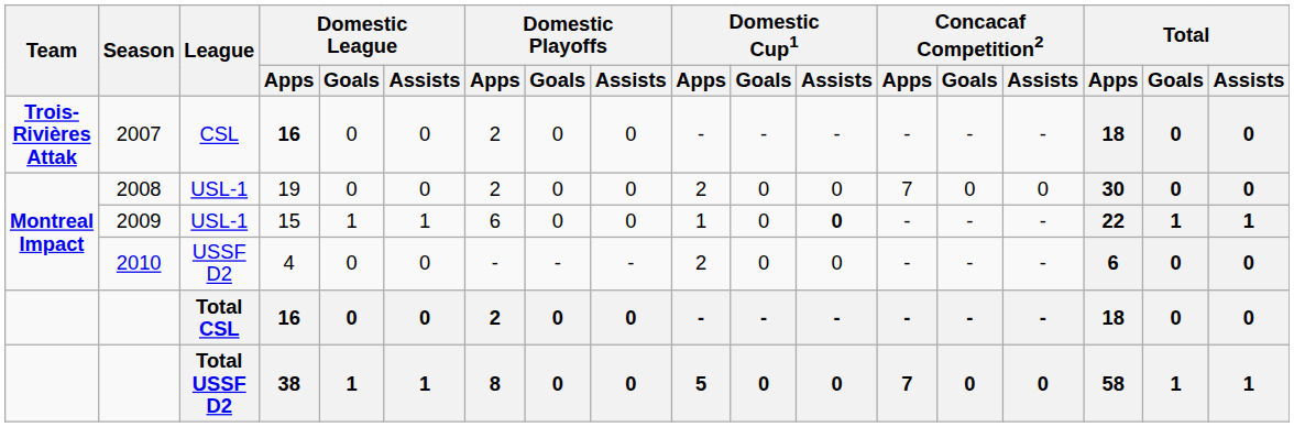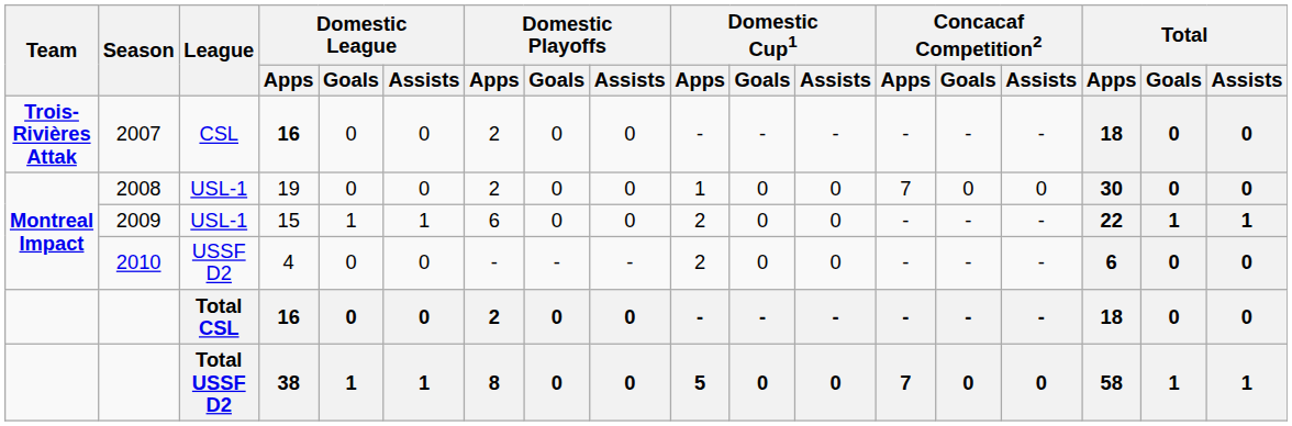 <table class="wikitable" style=font-size:90% text-align: center width=75%>
 <tr>
 <th rowspan=2 width=10%><strong>Team</strong></th>
 <th rowspan=2 width=7%><strong>Season</strong></th>
 <th rowspan=2 width=7%><strong>League</strong></th>
 <th colspan=3 width=10%>Domestic<br>League</th>
 <th colspan=3 width=10%>Domestic<br>Playoffs</th>
 <th colspan=3 width=10%>Domestic<br>Cup<sup>1</sup></th>
 <th colspan=3 width=10%>Concacaf<br>Competition<sup>2</sup></th>
 <th colspan=3 width=10%>Total</th>
 </tr>
 <tr>
 <th align=center><strong>Apps</strong></th>
 <th align=center><strong>Goals</strong></th>
 <th align=center><strong>Assists</strong></th>
 <th align=center><strong>Apps</strong></th>
 <th align=center><strong>Goals</strong></th>
 <th align=center><strong>Assists</strong></th>
 <th align=center><strong>Apps</strong></th>
 <th align=center><strong>Goals</strong></th>
 <th align=center><strong>Assists</strong></th>
 <th align=center><strong>Apps</strong></th>
 <th align=center><strong>Goals</strong></th>
 <th align=center><strong>Assists</strong></th>
 <th align=center><strong>Apps</strong></th>
 <th align=center><strong>Goals</strong></th>
 <th align=center><strong>Assists</strong></th>
 </tr>
 <tr>
 <td rowspan=1 align=center><strong><a href='#'>Trois-Rivières Attak</a></strong></td>
 <td align=center>2007</td>
 <td align=center><a href='#'>CSL</a></td>
 <td align=center><strong>16</strong></td>
 <td align=center>0</td>
 <td align=center>0</td>
 <td align=center>2</td>
 <td align=center>0</td>
 <td align=center>0</td>
 <td align=center>-</td>
 <td align=center>-</td>
 <td align=center>-</td>
 <td align=center>-</td>
 <td align=center>-</td>
 <td align=center>-</td>
 <th align=center><strong>18</strong></th>
 <th align=center><strong>0</strong></th>
 <th align=center><strong>0</strong></th>
 </tr>
 <tr>
 <td rowspan=3 align=center><strong><a href='#'>Montreal Impact</a></strong></td>
 <td align=center>2008</td>
 <td align=center><a href='#'>USL-1</a></td>
 <td align=center>19</td>
 <td align=center>0</td>
 <td align=center>0</td>
 <td align=center>2</td>
 <td align=center>0</td>
 <td align=center>0</td>
-<td align=center>2</td>
+<td align=center>1</td>
 <td align=center>0</td>
 <td align=center>0</td>
 <td align=center>7</td>
 <td align=center>0</td>
 <td align=center>0</td>
 <th align=center><strong>30</strong></th>
 <th align=center><strong>0</strong></th>
 <th align=center><strong>0</strong></th>
 </tr>
 <tr>
 <td align=center>2009</td>
 <td align=center><a href='#'>USL-1</a></td>
 <td align=center>15</td>
 <td align=center>1</td>
 <td align=center>1</td>
 <td align=center>6</td>
 <td align=center>0</td>
 <td align=center>0</td>
-<td align=center>1</td>
+<td align=center>2</td>
 <td align=center>0</td>
-<td align=center><strong>0</strong></td>
+<td align=center>0</td>
 <td align=center>-</td>
 <td align=center>-</td>
 <td align=center>-</td>
 <th align=center><strong>22</strong></th>
 <th align=center><strong>1</strong></th>
 <th align=center><strong>1</strong></th>
 </tr>
 <tr>
 <td align=center><a href='#'>2010</a></td>
 <td align=center><a href='#'>USSF D2</a></td>
 <td align=center>4</td>
 <td align=center>0</td>
 <td align=center>0</td>
 <td align=center>-</td>
 <td align=center>-</td>
 <td align=center>-</td>
 <td align=center>2</td>
 <td align=center>0</td>
 <td align=center>0</td>
 <td align=center>-</td>
 <td align=center>-</td>
 <td align=center>-</td>
 <th align=center><strong>6</strong></th>
 <th align=center><strong>0</strong></th>
 <th align=center><strong>0</strong></th>
 </tr>
 <tr>
 <td></td>
 <td></td>
 <th>Total <a href='#'>CSL</a></th>
 <th>16</th>
 <th>0</th>
 <th>0</th>
 <th>2</th>
 <th>0</th>
 <th>0</th>
 <th>-</th>
 <th>-</th>
 <th>-</th>
 <th>-</th>
 <th>-</th>
 <th>-</th>
 <th>18</th>
 <th>0</th>
 <th>0</th>
 </tr>
 <tr>
 <td></td>
 <td></td>
 <th>Total <a href='#'>USSF D2</a></th>
 <th>38</th>
 <th>1</th>
 <th>1</th>
 <th>8</th>
 <th>0</th>
 <th>0</th>
 <th>5</th>
 <th>0</th>
 <th>0</th>
 <th>7</th>
 <th>0</th>
 <th>0</th>
 <th>58</th>
 <th>1</th>
 <th>1</th>
 </tr>
 </table>
